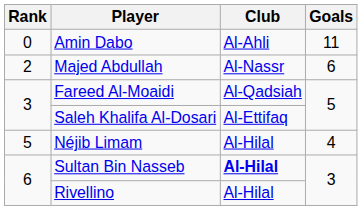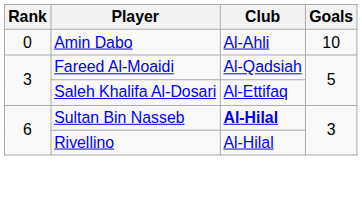 <table class="wikitable sortable" style="text-align:center">
 <tr>
 <th>Rank</th>
 <th>Player</th>
 <th>Club</th>
 <th>Goals</th>
 </tr>
 <tr>
 <td>0</td>
 <td align="left"><strong></strong> <a href='#'>Amin Dabo</a></td>
 <td align="left"><a href='#'>Al-Ahli</a></td>
-<td>11</td>
-</tr>
-<tr>
-<td>2</td>
-<td align="left"><strong></strong> <a href='#'>Majed Abdullah</a></td>
-<td align="left"><a href='#'>Al-Nassr</a></td>
-<td>6</td>
+<td>10</td>
 </tr>
 <tr>
 <td rowspan=2>3</td>
 <td align="left"><strong></strong> <a href='#'>Fareed Al-Moaidi</a></td>
 <td align="left"><a href='#'>Al-Qadsiah</a></td>
 <td rowspan=2>5</td>
 </tr>
 <tr>
 <td align="left"><strong></strong> <a href='#'>Saleh Khalifa Al-Dosari</a></td>
 <td align="left"><a href='#'>Al-Ettifaq</a></td>
 </tr>
 <tr>
-<td>5</td>
-<td align="left"><strong></strong> <a href='#'>Néjib Limam</a></td>
-<td align="left"><a href='#'>Al-Hilal</a></td>
-<td>4</td>
-</tr>
-<tr>
 <td rowspan=2>6</td>
 <td align="left"><strong></strong> <a href='#'>Sultan Bin Nasseb</a></td>
 <td align="left"><strong><a href='#'>Al-Hilal</a></strong></td>
 <td rowspan=2>3</td>
 </tr>
 <tr>
 <td align="left"><strong></strong> <a href='#'>Rivellino</a></td>
 <td align="left"><a href='#'>Al-Hilal</a></td>
 </tr>
 </table>
